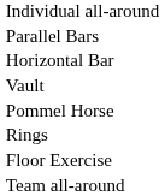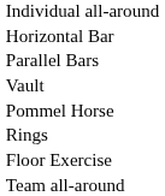 <table>
 <tr>
 <td>Individual all-around</td>
 <td></td>
 <td></td>
 <td><br></td>
 </tr>
 <tr>
+<td>Horizontal Bar</td>
+<td></td>
+<td><br></td>
+<td></td>
+</tr>
+<tr>
 <td>Parallel Bars</td>
 <td></td>
 <td></td>
-<td></td>
-</tr>
-<tr>
-<td>Horizontal Bar</td>
-<td></td>
-<td><br></td>
 <td></td>
 </tr>
 <tr>
 <td>Vault</td>
 <td></td>
 <td></td>
 <td></td>
 </tr>
 <tr>
 <td>Pommel Horse</td>
 <td><br></td>
 <td></td>
 <td></td>
 </tr>
 <tr>
 <td>Rings</td>
 <td></td>
 <td><br></td>
 <td></td>
 </tr>
 <tr>
 <td>Floor Exercise</td>
 <td> <br></td>
 <td></td>
 <td></td>
 </tr>
 <tr>
 <td>Team all-around</td>
 <td></td>
 <td></td>
 <td></td>
 </tr>
 </table>
